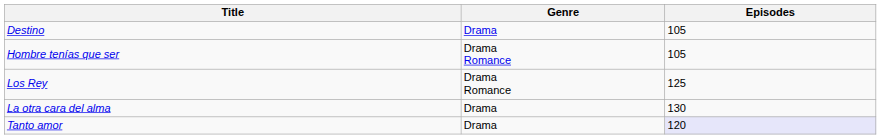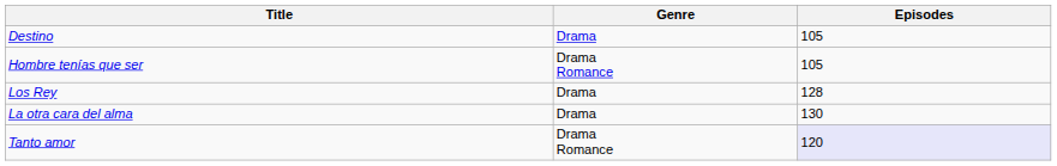 <table class="wikitable sortable" style="width:100%">
 <tr>
 <th>Title</th>
 <th>Genre</th>
 <th>Episodes</th>
 </tr>
 <tr>
 <td><em><a href='#'>Destino</a></em></td>
 <td><a href='#'>Drama</a></td>
 <td>105</td>
 </tr>
 <tr>
 <td><em><a href='#'>Hombre tenías que ser</a></em></td>
 <td>Drama<br><a href='#'>Romance</a></td>
 <td>105</td>
 </tr>
 <tr>
 <td><em><a href='#'>Los Rey</a></em></td>
-<td>Drama<br>Romance</td>
-<td>125</td>
+<td>Drama</td>
+<td>128</td>
 </tr>
 <tr>
 <td><em><a href='#'>La otra cara del alma</a></em></td>
 <td>Drama</td>
 <td>130</td>
 </tr>
 <tr>
 <td><em><a href='#'>Tanto amor</a></em></td>
-<td>Drama</td>
+<td>Drama<br>Romance</td>
 <td style="background: lavender;">120</td>
 </tr>
 </table>
